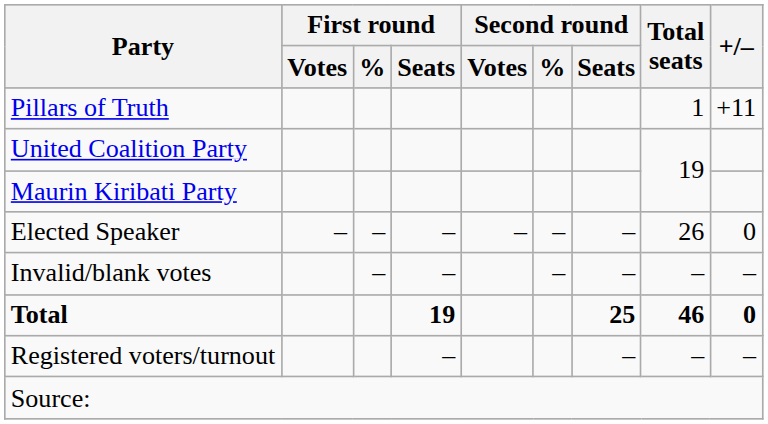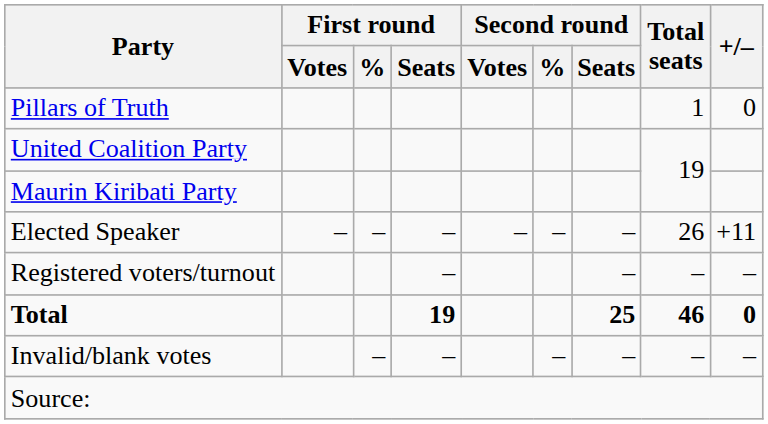 <table class=wikitable style=text-align:right>
 <tr>
 <th rowspan=2>Party</th>
 <th colspan=3>First round</th>
 <th colspan=3>Second round</th>
 <th rowspan=2>Total<br>seats</th>
 <th rowspan=2>+/–</th>
 </tr>
 <tr>
 <th>Votes</th>
 <th>%</th>
 <th>Seats</th>
 <th>Votes</th>
 <th>%</th>
 <th>Seats</th>
 </tr>
 <tr>
 <td align=left><a href='#'>Pillars of Truth</a></td>
 <td></td>
 <td></td>
 <td></td>
 <td></td>
 <td></td>
 <td></td>
 <td>1</td>
-<td>+11</td>
+<td>0</td>
 </tr>
 <tr>
 <td align=left><a href='#'>United Coalition Party</a></td>
 <td></td>
 <td></td>
 <td></td>
 <td></td>
 <td></td>
 <td></td>
 <td rowspan=2>19</td>
 <td></td>
 </tr>
 <tr>
 <td align=left><a href='#'>Maurin Kiribati Party</a></td>
 <td></td>
 <td></td>
 <td></td>
 <td></td>
 <td></td>
 <td></td>
 <td></td>
 </tr>
 <tr>
 <td align=left>Elected Speaker</td>
 <td>–</td>
 <td>–</td>
 <td>–</td>
 <td>–</td>
 <td>–</td>
 <td>–</td>
 <td>26</td>
-<td>0</td>
+<td>+11</td>
 </tr>
 <tr>
-<td align=left>Invalid/blank votes</td>
+<td align=left>Registered voters/turnout</td>
+<td></td>
 <td></td>
 <td>–</td>
-<td>–</td>
 <td></td>
-<td>–</td>
+<td></td>
 <td>–</td>
 <td>–</td>
 <td>–</td>
 </tr>
 <tr>
 <td align=left><strong>Total</strong></td>
 <td></td>
 <td></td>
 <td><strong>19</strong></td>
 <td></td>
 <td></td>
 <td><strong>25</strong></td>
 <td><strong>46</strong></td>
 <td><strong>0</strong></td>
 </tr>
 <tr>
-<td align=left>Registered voters/turnout</td>
-<td></td>
+<td align=left>Invalid/blank votes</td>
 <td></td>
 <td>–</td>
+<td>–</td>
 <td></td>
-<td></td>
+<td>–</td>
 <td>–</td>
 <td>–</td>
 <td>–</td>
 </tr>
 <tr>
 <td align=left colspan=9>Source: </td>
 </tr>
 </table>
